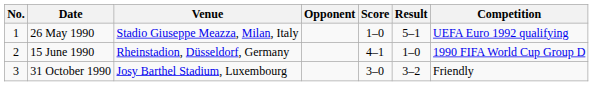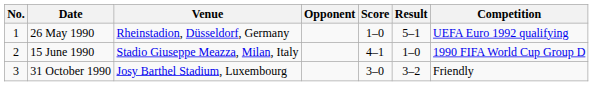 <table class="wikitable sortable">
 <tr>
 <th scope="col">No.</th>
 <th scope="col">Date</th>
 <th scope="col">Venue</th>
 <th scope="col">Opponent</th>
 <th scope="col">Score</th>
 <th scope="col">Result</th>
 <th scope="col">Competition</th>
 </tr>
 <tr>
 <td align="center">1</td>
 <td>26 May 1990</td>
-<td><a href='#'>Stadio Giuseppe Meazza</a>, <a href='#'>Milan</a>, Italy</td>
+<td><a href='#'>Rheinstadion</a>, <a href='#'>Düsseldorf</a>, Germany</td>
 <td></td>
 <td align="center">1–0</td>
 <td align="center">5–1</td>
 <td><a href='#'>UEFA Euro 1992 qualifying</a></td>
 </tr>
 <tr>
 <td align="center">2</td>
 <td>15 June 1990</td>
-<td><a href='#'>Rheinstadion</a>, <a href='#'>Düsseldorf</a>, Germany</td>
+<td><a href='#'>Stadio Giuseppe Meazza</a>, <a href='#'>Milan</a>, Italy</td>
 <td></td>
 <td align="center">4–1</td>
 <td align="center">1–0</td>
 <td><a href='#'>1990 FIFA World Cup Group D</a></td>
 </tr>
 <tr>
 <td align="center">3</td>
 <td>31 October 1990</td>
 <td><a href='#'>Josy Barthel Stadium</a>, Luxembourg</td>
 <td></td>
 <td align="center">3–0</td>
 <td align="center">3–2</td>
 <td>Friendly</td>
 </tr>
 </table>
